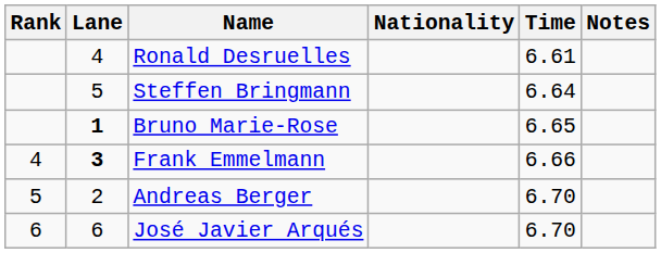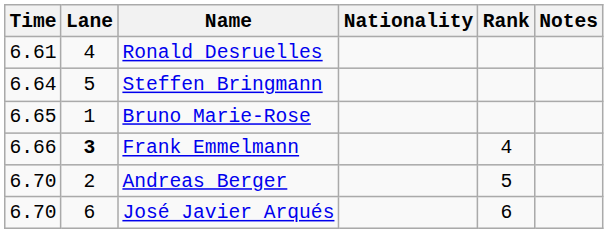 <table class="wikitable sortable" style="text-align:center">
 <tr>
-<th>Rank</th>
+<th>Time</th>
 <th>Lane</th>
 <th>Name</th>
 <th>Nationality</th>
-<th>Time</th>
+<th>Rank</th>
 <th>Notes</th>
 </tr>
 <tr>
-<td></td>
+<td>6.61</td>
 <td>4</td>
 <td align="left"><a href='#'>Ronald Desruelles</a></td>
 <td align=left></td>
-<td>6.61</td>
+<td></td>
 <td></td>
 </tr>
 <tr>
-<td></td>
+<td>6.64</td>
 <td>5</td>
 <td align="left"><a href='#'>Steffen Bringmann</a></td>
 <td align=left></td>
-<td>6.64</td>
+<td></td>
 <td></td>
 </tr>
 <tr>
-<td></td>
-<td><strong>1</strong></td>
+<td>6.65</td>
+<td>1</td>
 <td align="left"><a href='#'>Bruno Marie-Rose</a></td>
 <td align=left></td>
-<td>6.65</td>
+<td></td>
 <td></td>
 </tr>
 <tr>
-<td>4</td>
+<td>6.66</td>
 <td><strong>3</strong></td>
 <td align="left"><a href='#'>Frank Emmelmann</a></td>
 <td align=left></td>
-<td>6.66</td>
+<td>4</td>
 <td></td>
 </tr>
 <tr>
-<td>5</td>
+<td>6.70</td>
 <td>2</td>
 <td align="left"><a href='#'>Andreas Berger</a></td>
 <td align=left></td>
-<td>6.70</td>
+<td>5</td>
 <td></td>
 </tr>
 <tr>
-<td>6</td>
+<td>6.70</td>
 <td>6</td>
 <td align="left"><a href='#'>José Javier Arqués</a></td>
 <td align=left></td>
-<td>6.70</td>
+<td>6</td>
 <td></td>
 </tr>
 </table>
